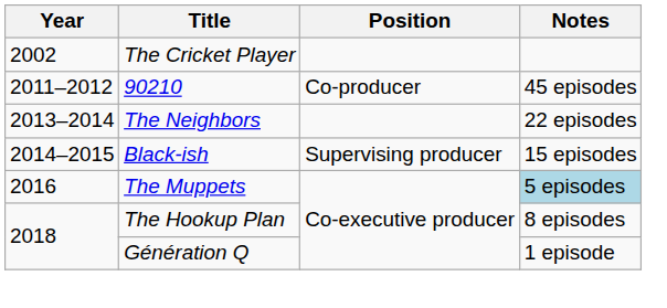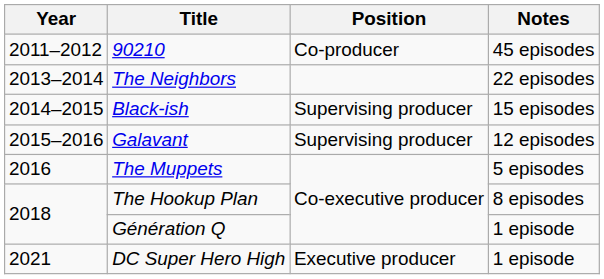 <table class="wikitable sortable">
 <tr>
 <th>Year</th>
 <th>Title</th>
 <th>Position</th>
 <th class="unsortable">Notes</th>
-</tr>
-<tr>
-<td>2002</td>
-<td><em>The Cricket Player</em></td>
-<td></td>
-<td></td>
 </tr>
 <tr>
 <td>2011–2012</td>
 <td><em><a href='#'>90210</a></em></td>
 <td>Co-producer</td>
 <td>45 episodes</td>
 </tr>
 <tr>
 <td>2013–2014</td>
 <td><em><a href='#'>The Neighbors</a></em></td>
 <td></td>
 <td>22 episodes</td>
 </tr>
 <tr>
 <td>2014–2015</td>
 <td><em><a href='#'>Black-ish</a></em></td>
 <td>Supervising producer</td>
 <td>15 episodes</td>
 </tr>
 <tr>
+<td>2015–2016</td>
+<td><em><a href='#'>Galavant</a></em></td>
+<td>Supervising producer</td>
+<td>12 episodes</td>
+</tr>
+<tr>
 <td>2016</td>
 <td><em><a href='#'>The Muppets</a></em></td>
 <td rowspan="3">Co-executive producer</td>
-<td style="background: lightblue;">5 episodes</td>
+<td>5 episodes</td>
 </tr>
 <tr>
 <td rowspan="2">2018</td>
 <td><em>The Hookup Plan</em></td>
 <td>8 episodes</td>
 </tr>
 <tr>
 <td><em>Génération Q</em></td>
 <td>1 episode</td>
 </tr>
+<tr>
+<td>2021</td>
+<td><em>DC Super Hero High</em></td>
+<td>Executive producer</td>
+<td>1 episode</td>
+</tr>
 </table>
